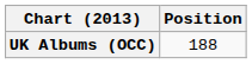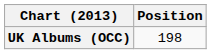 <table class="wikitable plainrowheaders" style="text-align:center">
 <tr>
 <th scope="col">Chart (2013)</th>
 <th scope="col">Position</th>
 </tr>
 <tr>
 <th scope="row">UK Albums (OCC)</th>
-<td>188</td>
+<td>198</td>
 </tr>
 </table>
